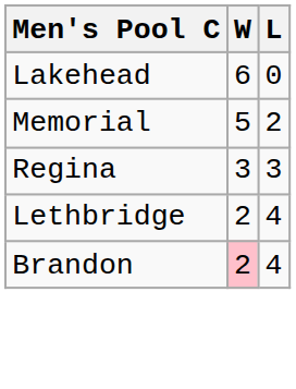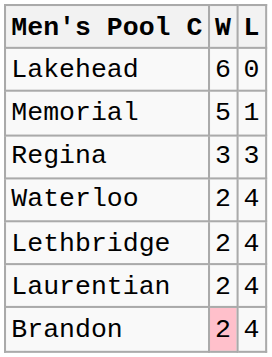 <table class="wikitable">
 <tr>
 <th>Men's Pool C</th>
 <th>W</th>
 <th>L</th>
 </tr>
 <tr>
 <td>Lakehead</td>
 <td>6</td>
 <td>0</td>
 </tr>
 <tr>
 <td>Memorial</td>
 <td>5</td>
-<td>2</td>
+<td>1</td>
 </tr>
 <tr>
 <td>Regina</td>
 <td>3</td>
 <td>3</td>
 </tr>
 <tr>
+<td>Waterloo</td>
+<td>2</td>
+<td>4</td>
+</tr>
+<tr>
 <td>Lethbridge</td>
+<td>2</td>
+<td>4</td>
+</tr>
+<tr>
+<td>Laurentian</td>
 <td>2</td>
 <td>4</td>
 </tr>
 <tr>
 <td>Brandon</td>
 <td style="background: pink;">2</td>
 <td>4</td>
 </tr>
 </table>
